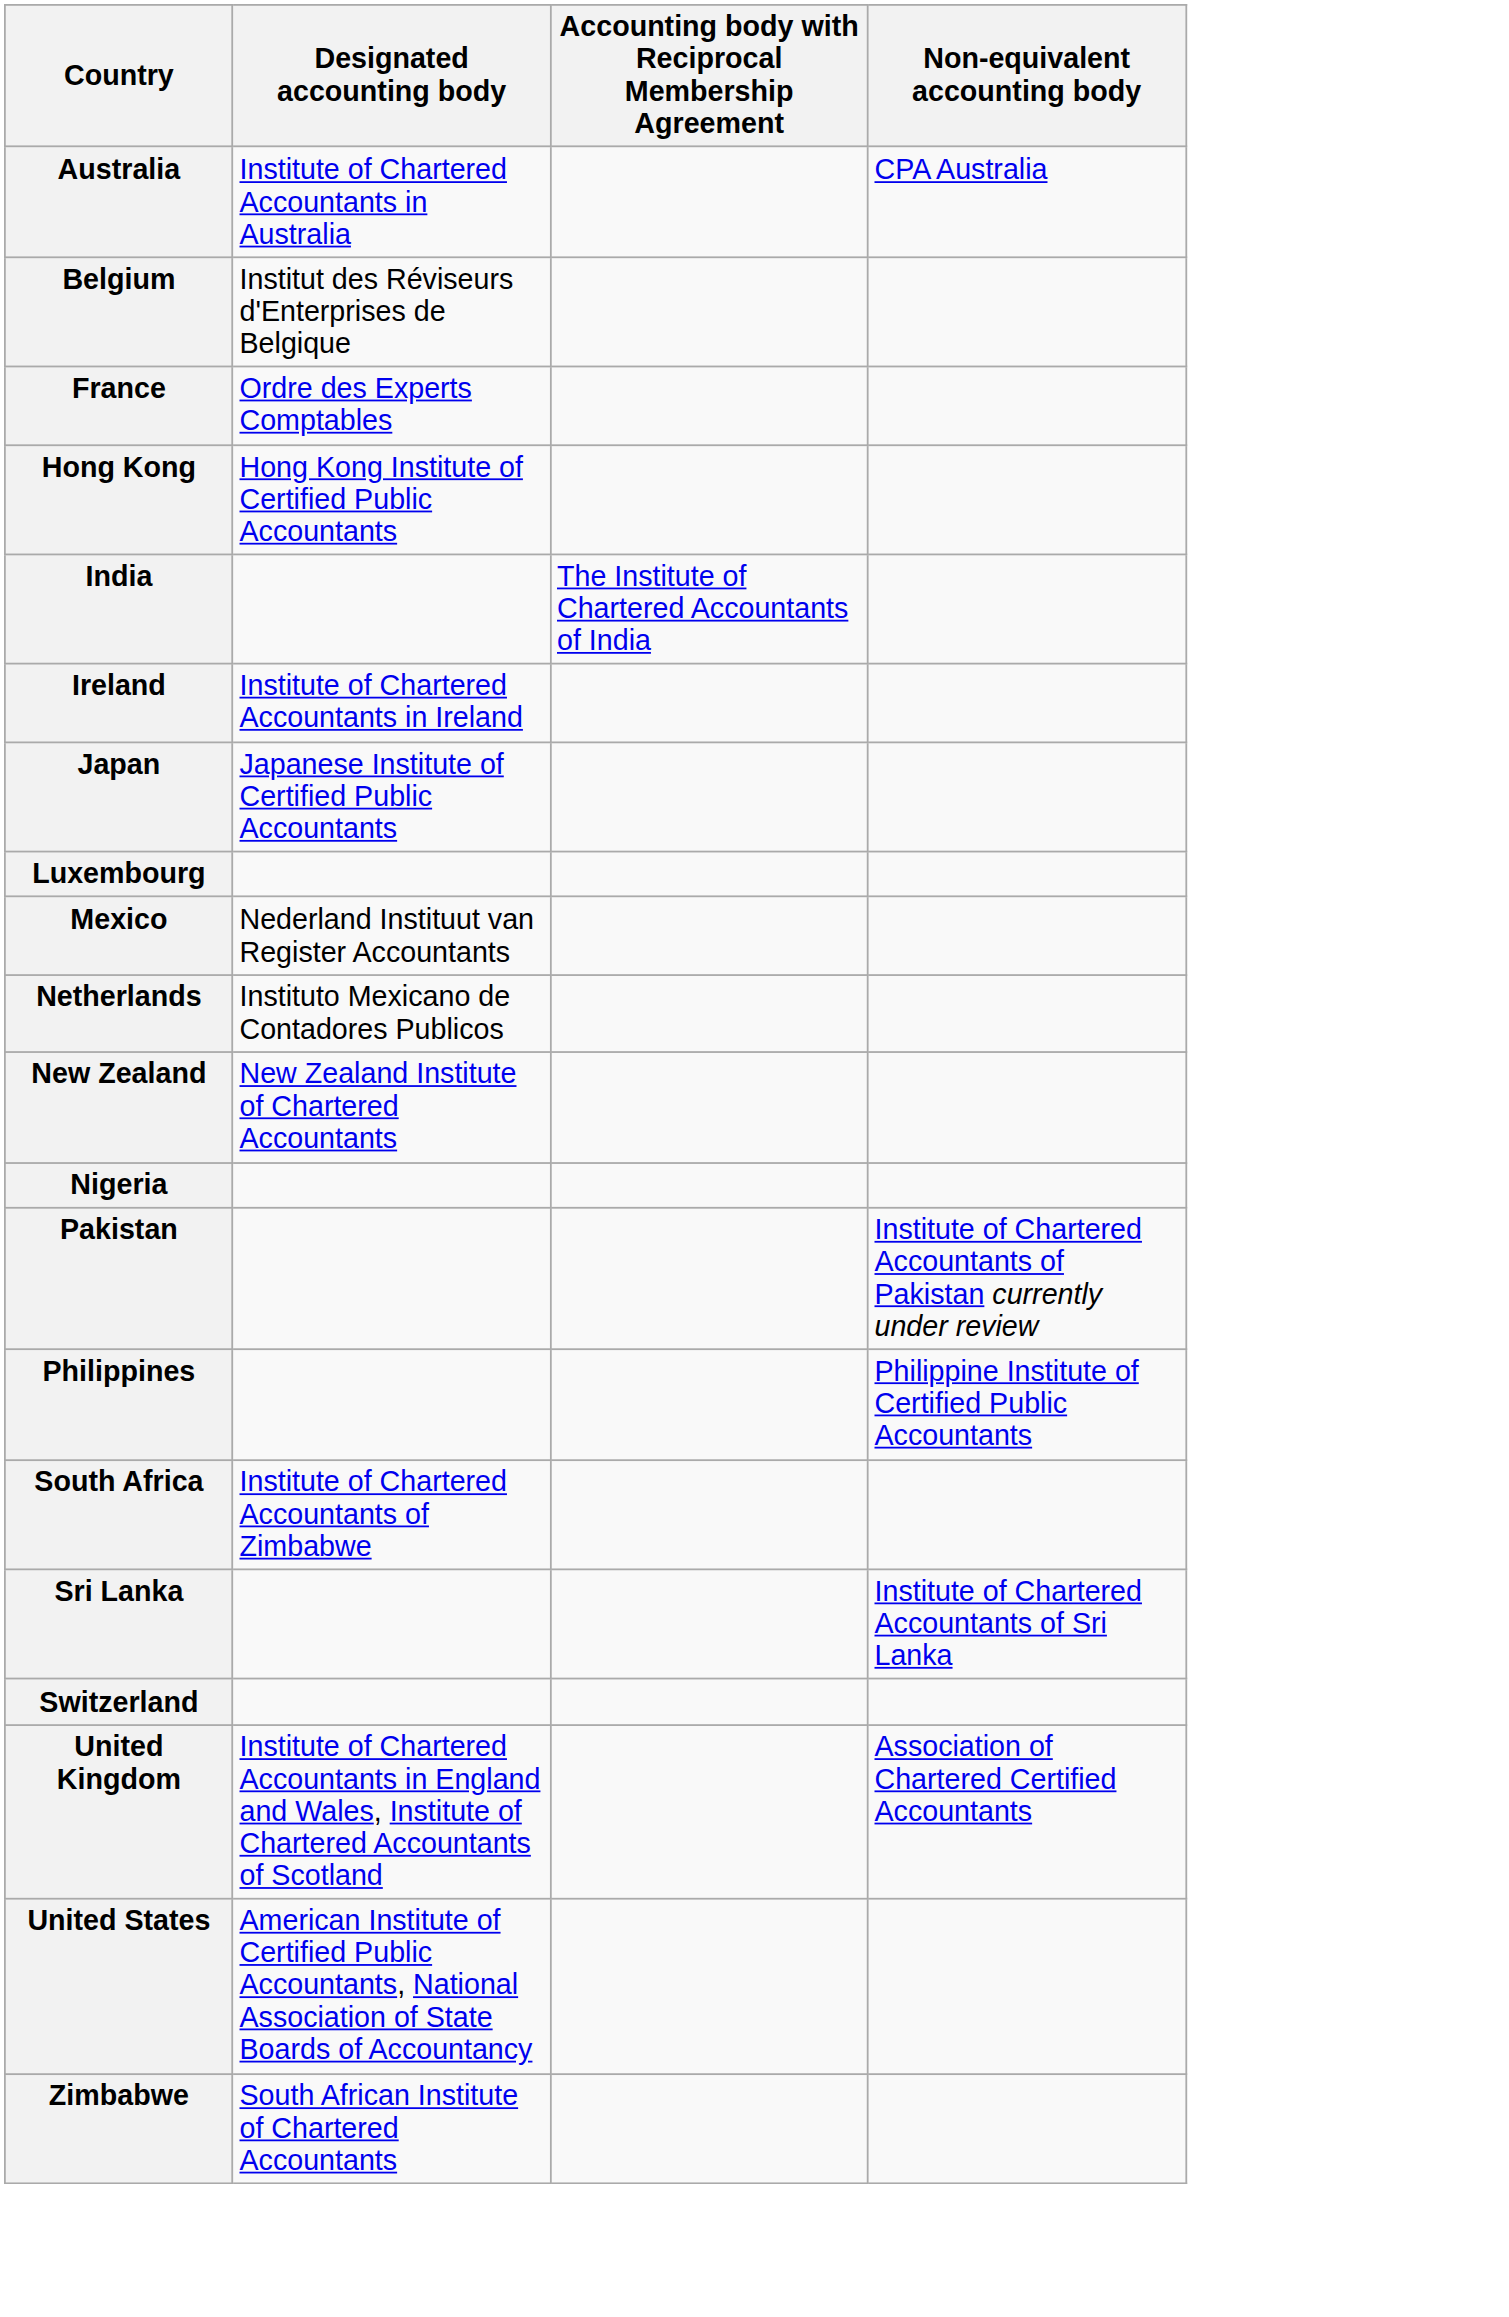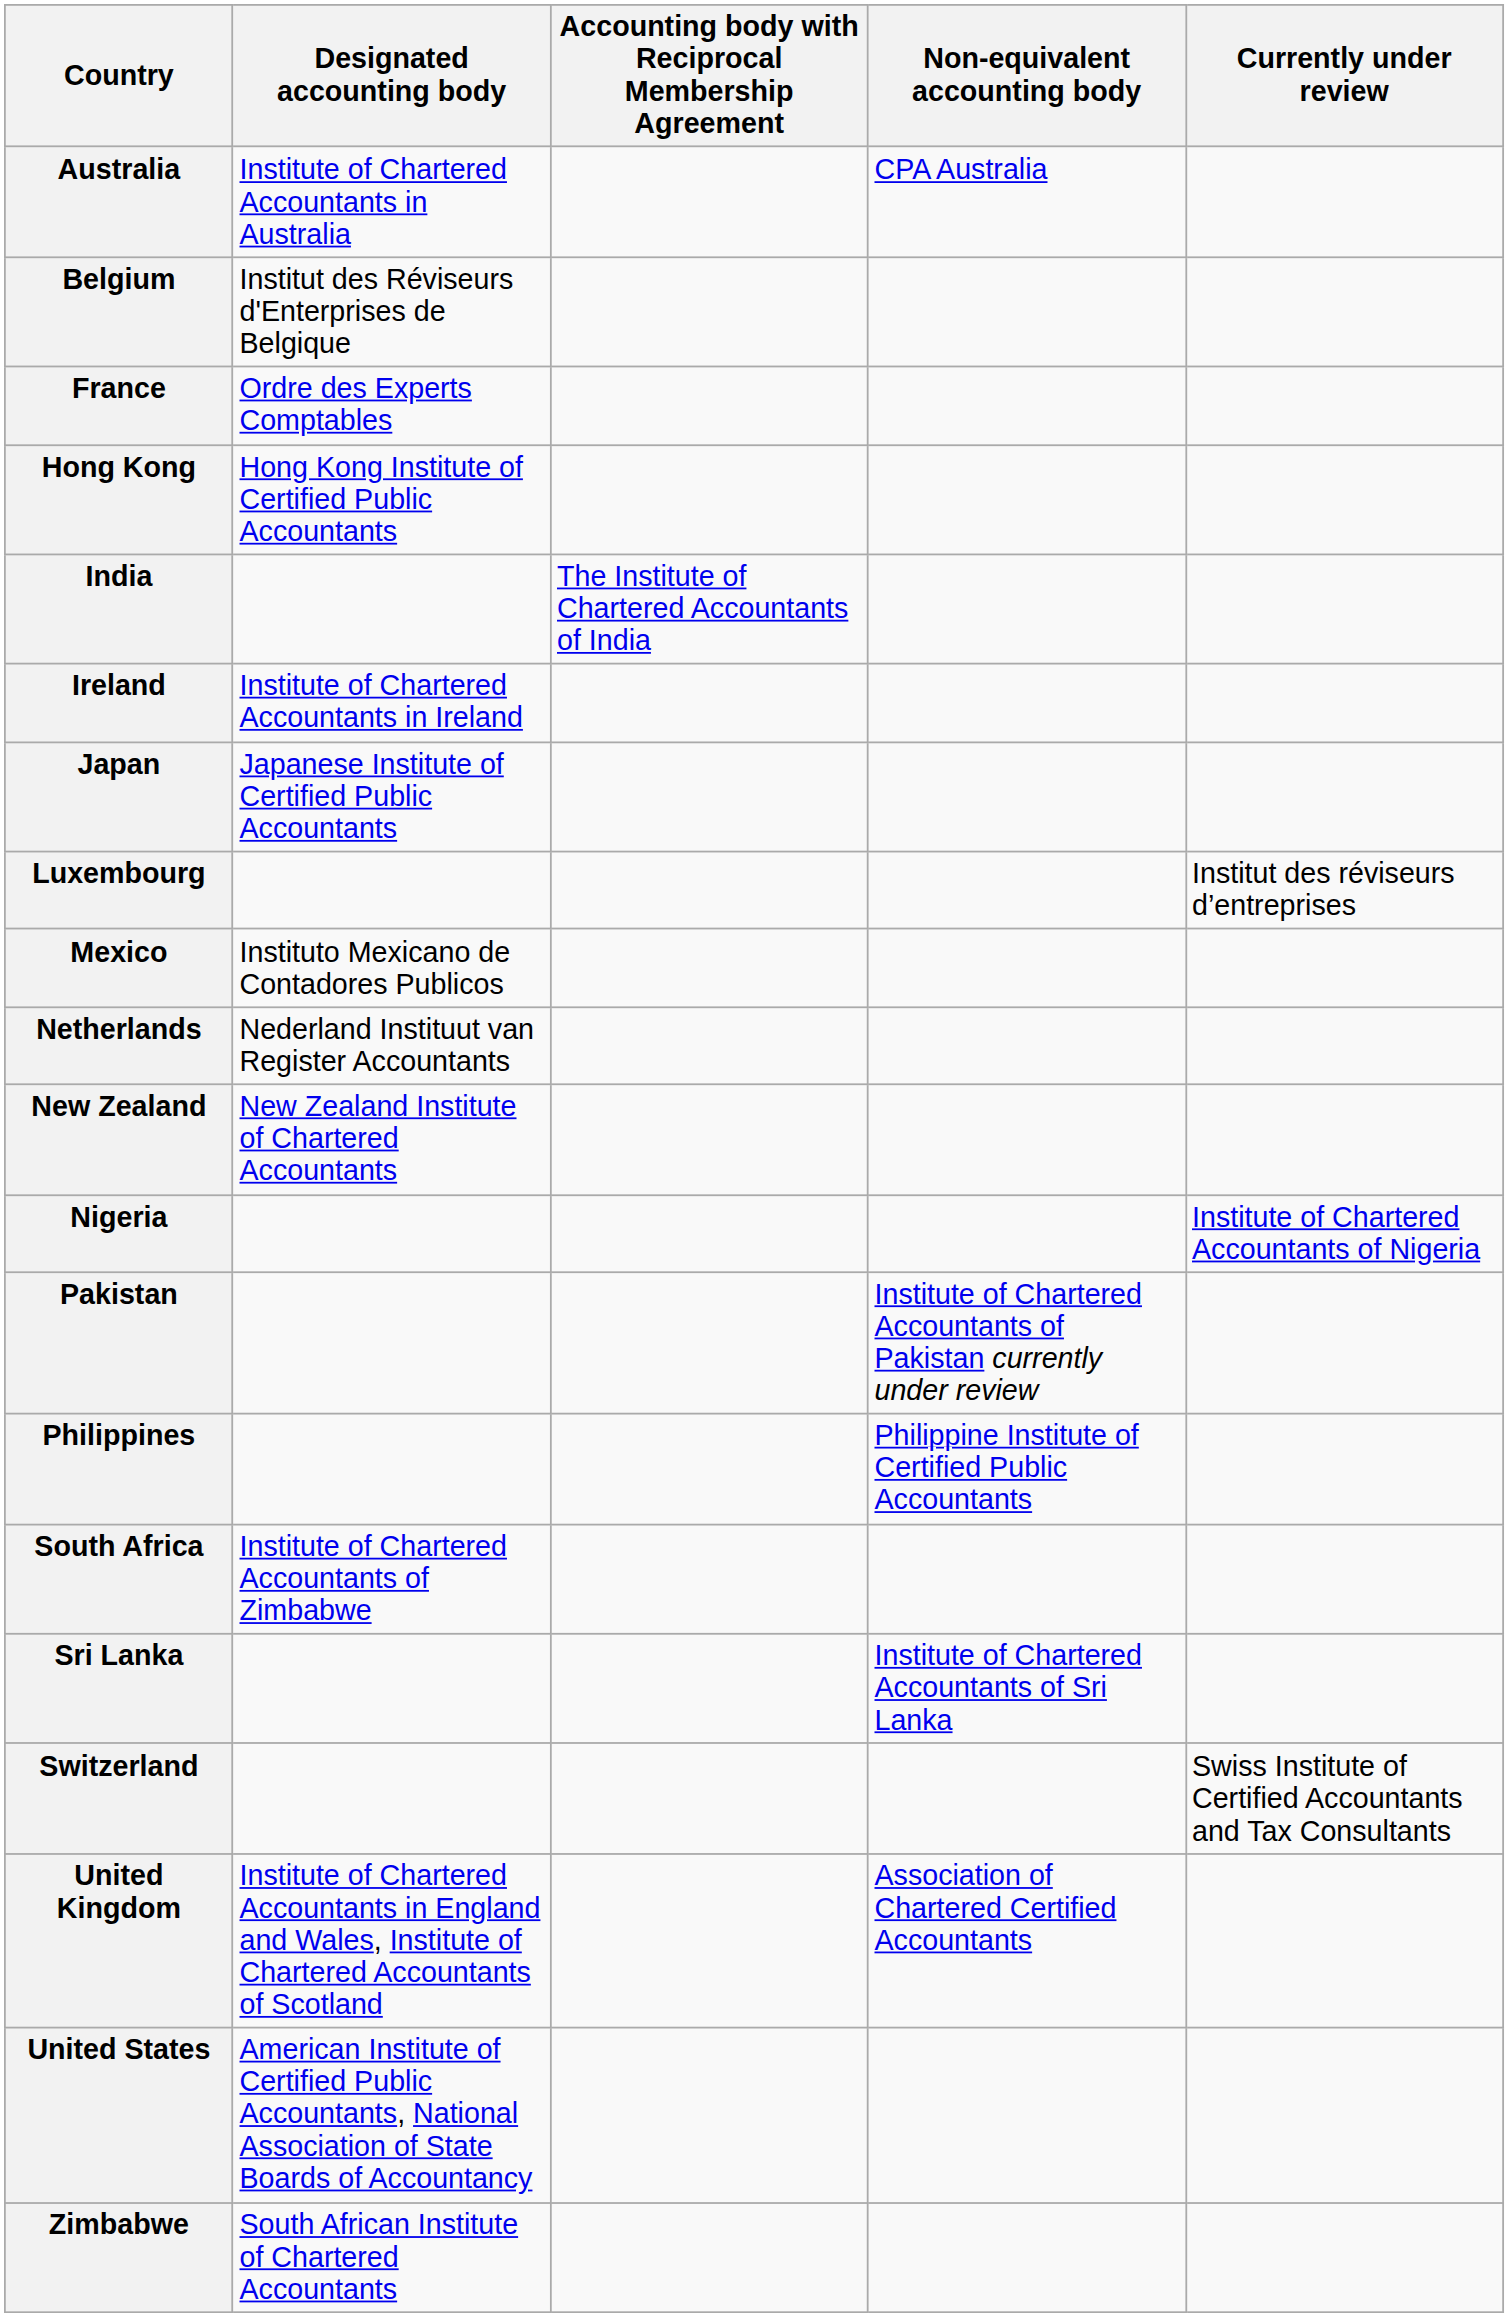 <table class="wikitable">
 <tr>
 <th scope="col" width="120">Country</th>
 <th scope="col" width="170">Designated accounting body</th>
 <th scope="col" width="170">Accounting body with Reciprocal Membership Agreement</th>
 <th scope="col" width="170">Non-equivalent accounting body</th>
+<th scope="col" width="170">Currently under review</th>
 </tr>
 <tr valign="top">
 <th scope="row" align="left">Australia</th>
 <td><a href='#'>Institute of Chartered Accountants in Australia</a></td>
 <td></td>
 <td><a href='#'>CPA Australia</a></td>
+<td></td>
 </tr>
 <tr valign="top">
 <th scope="row" align="left">Belgium</th>
 <td>Institut des Réviseurs d'Enterprises de Belgique</td>
+<td></td>
 <td></td>
 <td></td>
 </tr>
 <tr valign="top">
 <th scope="row" align="left">France</th>
 <td><a href='#'>Ordre des Experts Comptables</a></td>
 <td></td>
 <td></td>
+<td></td>
 </tr>
 <tr valign="top">
 <th scope="row" align="left">Hong Kong</th>
 <td><a href='#'>Hong Kong Institute of Certified Public Accountants</a></td>
+<td></td>
 <td></td>
 <td></td>
 </tr>
 <tr valign="top">
 <th scope="row" align="left">India</th>
 <td></td>
 <td><a href='#'>The Institute of Chartered Accountants of India</a></td>
 <td></td>
+<td></td>
 </tr>
 <tr valign="top">
 <th scope="row" align="left">Ireland</th>
 <td><a href='#'>Institute of Chartered Accountants in Ireland</a></td>
+<td></td>
 <td></td>
 <td></td>
 </tr>
 <tr valign="top">
 <th scope="row" align="left">Japan</th>
 <td><a href='#'>Japanese Institute of Certified Public Accountants</a></td>
 <td></td>
 <td></td>
+<td></td>
 </tr>
 <tr valign="top">
 <th scope="row" align="left">Luxembourg</th>
 <td></td>
 <td></td>
 <td></td>
+<td>Institut des réviseurs d’entreprises</td>
 </tr>
 <tr valign="top">
 <th scope="row" align="left">Mexico</th>
-<td>Nederland Instituut van Register Accountants</td>
+<td>Instituto Mexicano de Contadores Publicos</td>
+<td></td>
 <td></td>
 <td></td>
 </tr>
 <tr valign="top">
 <th scope="row" align="left">Netherlands</th>
-<td>Instituto Mexicano de Contadores Publicos</td>
+<td>Nederland Instituut van Register Accountants</td>
+<td></td>
 <td></td>
 <td></td>
 </tr>
 <tr valign="top">
 <th scope="row" align="left">New Zealand</th>
 <td><a href='#'>New Zealand Institute of Chartered Accountants</a></td>
 <td></td>
 <td></td>
+<td></td>
 </tr>
 <tr valign="top">
 <th scope="row" align="left">Nigeria</th>
 <td></td>
 <td></td>
 <td></td>
+<td><a href='#'>Institute of Chartered Accountants of Nigeria</a></td>
 </tr>
 <tr valign="top">
 <th scope="row" align="left">Pakistan</th>
 <td></td>
 <td></td>
 <td><a href='#'>Institute of Chartered Accountants of Pakistan</a> <em>currently under review</em></td>
+<td></td>
 </tr>
 <tr valign="top">
 <th scope="row" align="left">Philippines</th>
 <td></td>
 <td></td>
 <td><a href='#'>Philippine Institute of Certified Public Accountants</a></td>
+<td></td>
 </tr>
 <tr valign="top">
 <th scope="row" align="left">South Africa</th>
 <td><a href='#'>Institute of Chartered Accountants of Zimbabwe</a></td>
+<td></td>
 <td></td>
 <td></td>
 </tr>
 <tr valign="top">
 <th scope="row" align="left">Sri Lanka</th>
 <td></td>
 <td></td>
 <td><a href='#'>Institute of Chartered Accountants of Sri Lanka</a></td>
+<td></td>
 </tr>
 <tr valign="top">
 <th scope="row" align="left">Switzerland</th>
 <td></td>
 <td></td>
 <td></td>
+<td>Swiss Institute of Certified Accountants and Tax Consultants</td>
 </tr>
 <tr valign="top">
 <th scope="row" align="left">United Kingdom</th>
 <td><a href='#'>Institute of Chartered Accountants in England and Wales</a>, <a href='#'>Institute of Chartered Accountants of Scotland</a></td>
 <td></td>
 <td><a href='#'>Association of Chartered Certified Accountants</a></td>
+<td></td>
 </tr>
 <tr valign="top">
 <th scope="row" align="left">United States</th>
 <td><a href='#'>American Institute of Certified Public Accountants</a>, <a href='#'>National Association of State Boards of Accountancy</a></td>
+<td></td>
 <td></td>
 <td></td>
 </tr>
 <tr valign="top">
 <th scope="row" align="left">Zimbabwe</th>
 <td><a href='#'>South African Institute of Chartered Accountants</a></td>
 <td></td>
 <td></td>
+<td></td>
 </tr>
 </table>
